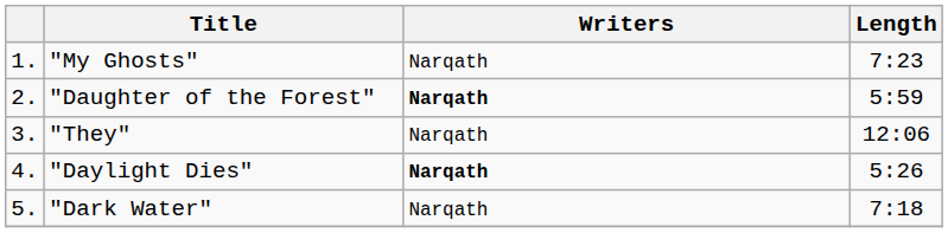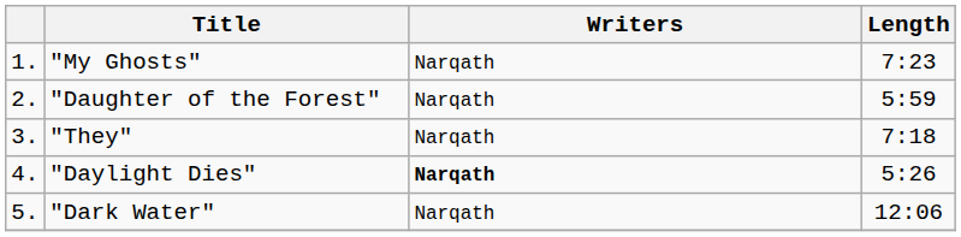 <table class="wikitable">
 <tr>
 <th></th>
 <th width="200">Title</th>
 <th width="250">Writers</th>
 <th>Length</th>
 </tr>
 <tr>
 <td>1.</td>
 <td>"My Ghosts"</td>
 <td><small>Narqath</small></td>
 <td align="center">7:23</td>
 </tr>
 <tr>
 <td>2.</td>
 <td>"Daughter of the Forest"</td>
-<td><strong><small>Narqath</small></strong></td>
+<td><small>Narqath</small></td>
 <td align="center">5:59</td>
 </tr>
 <tr>
 <td>3.</td>
 <td>"They"</td>
 <td><small>Narqath</small></td>
-<td align="center">12:06</td>
+<td align="center">7:18</td>
 </tr>
 <tr>
 <td>4.</td>
 <td>"Daylight Dies"</td>
 <td><strong><small>Narqath</small></strong></td>
 <td align="center">5:26</td>
 </tr>
 <tr>
 <td>5.</td>
 <td>"Dark Water"</td>
 <td><small>Narqath</small></td>
-<td align="center">7:18</td>
+<td align="center">12:06</td>
 </tr>
 <tr>
 </tr>
 </table>
